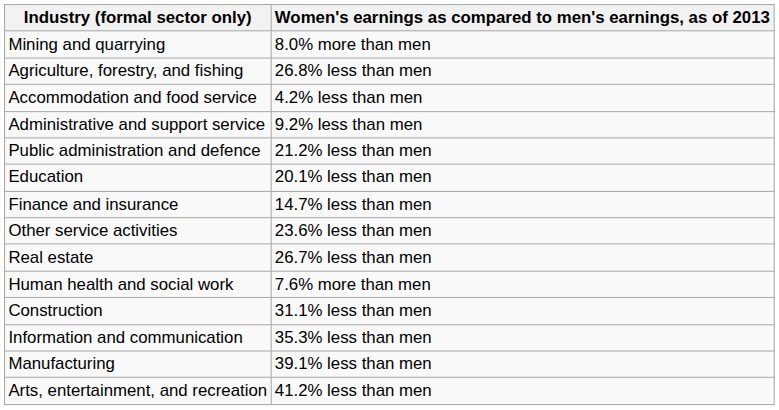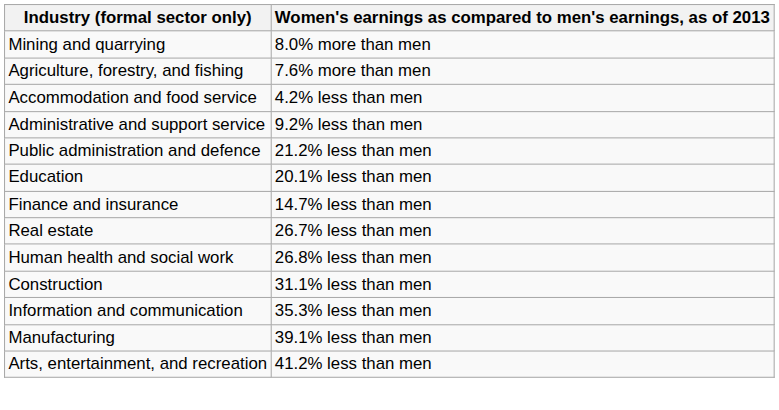 <table class="wikitable">
 <tr>
 <th>Industry (formal sector only)</th>
 <th>Women's earnings as compared to men's earnings, as of 2013</th>
 </tr>
 <tr>
 <td>Mining and quarrying</td>
 <td>8.0% more than men</td>
 </tr>
 <tr>
 <td>Agriculture, forestry, and fishing</td>
-<td>26.8% less than men</td>
+<td>7.6% more than men</td>
 </tr>
 <tr>
 <td>Accommodation and food service</td>
 <td>4.2% less than men</td>
 </tr>
 <tr>
 <td>Administrative and support service</td>
 <td>9.2% less than men</td>
 </tr>
 <tr>
 <td>Public administration and defence</td>
 <td>21.2% less than men</td>
 </tr>
 <tr>
 <td>Education</td>
 <td>20.1% less than men</td>
 </tr>
 <tr>
 <td>Finance and insurance</td>
 <td>14.7% less than men</td>
 </tr>
 <tr>
-<td>Other service activities</td>
-<td>23.6% less than men</td>
-</tr>
-<tr>
 <td>Real estate</td>
 <td>26.7% less than men</td>
 </tr>
 <tr>
 <td>Human health and social work</td>
-<td>7.6% more than men</td>
+<td>26.8% less than men</td>
 </tr>
 <tr>
 <td>Construction</td>
 <td>31.1% less than men</td>
 </tr>
 <tr>
 <td>Information and communication</td>
 <td>35.3% less than men</td>
 </tr>
 <tr>
 <td>Manufacturing</td>
 <td>39.1% less than men</td>
 </tr>
 <tr>
 <td>Arts, entertainment, and recreation</td>
 <td>41.2% less than men</td>
 </tr>
 </table>
